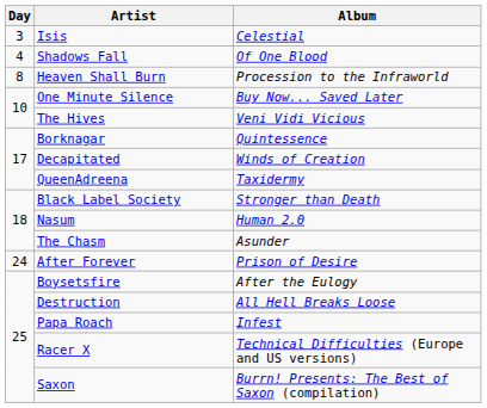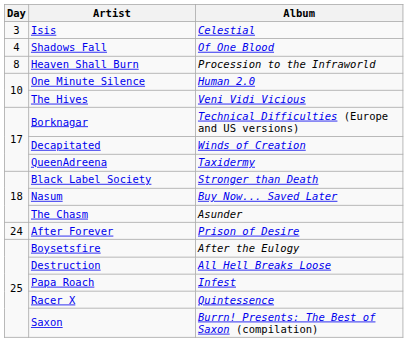 <table class="wikitable" border="1">
 <tr>
 <th>Day</th>
 <th width="200">Artist</th>
 <th width="250">Album</th>
 </tr>
 <tr>
 <td align="center">3</td>
 <td><a href='#'>Isis</a></td>
 <td><em><a href='#'>Celestial</a></em></td>
 </tr>
 <tr>
 <td align="center">4</td>
 <td><a href='#'>Shadows Fall</a></td>
 <td><em><a href='#'>Of One Blood</a></em></td>
 </tr>
 <tr>
 <td align="center">8</td>
 <td><a href='#'>Heaven Shall Burn</a></td>
 <td><em>Procession to the Infraworld</em></td>
 </tr>
 <tr>
 <td align="center" rowspan="2">10</td>
 <td><a href='#'>One Minute Silence</a></td>
-<td><em><a href='#'>Buy Now... Saved Later</a></em></td>
+<td><em><a href='#'>Human 2.0</a></em></td>
 </tr>
 <tr>
 <td><a href='#'>The Hives</a></td>
 <td><em><a href='#'>Veni Vidi Vicious</a></em></td>
 </tr>
 <tr>
 <td align="center" rowspan="3">17</td>
 <td><a href='#'>Borknagar</a></td>
-<td><em><a href='#'>Quintessence</a></em></td>
+<td><em><a href='#'>Technical Difficulties</a></em> (Europe and US versions)</td>
 </tr>
 <tr>
 <td><a href='#'>Decapitated</a></td>
 <td><em><a href='#'>Winds of Creation</a></em></td>
 </tr>
 <tr>
 <td><a href='#'>QueenAdreena</a></td>
 <td><em><a href='#'>Taxidermy</a></em></td>
 </tr>
 <tr>
 <td align="center" rowspan="3">18</td>
 <td><a href='#'>Black Label Society</a></td>
 <td><em><a href='#'>Stronger than Death</a></em></td>
 </tr>
 <tr>
 <td><a href='#'>Nasum</a></td>
-<td><em><a href='#'>Human 2.0</a></em></td>
+<td><em><a href='#'>Buy Now... Saved Later</a></em></td>
 </tr>
 <tr>
 <td><a href='#'>The Chasm</a></td>
 <td><em>Asunder</em></td>
 </tr>
 <tr>
 <td align="center">24</td>
 <td><a href='#'>After Forever</a></td>
 <td><em><a href='#'>Prison of Desire</a></em></td>
 </tr>
 <tr>
 <td align="center" rowspan="5">25</td>
 <td><a href='#'>Boysetsfire</a></td>
 <td><em>After the Eulogy</em></td>
 </tr>
 <tr>
 <td><a href='#'>Destruction</a></td>
 <td><em><a href='#'>All Hell Breaks Loose</a></em></td>
 </tr>
 <tr>
 <td><a href='#'>Papa Roach</a></td>
 <td><em><a href='#'>Infest</a></em></td>
 </tr>
 <tr>
 <td><a href='#'>Racer X</a></td>
-<td><em><a href='#'>Technical Difficulties</a></em> (Europe and US versions)</td>
+<td><em><a href='#'>Quintessence</a></em></td>
 </tr>
 <tr>
 <td><a href='#'>Saxon</a></td>
 <td><em><a href='#'>Burrn! Presents: The Best of Saxon</a></em> (compilation)</td>
 </tr>
 </table>
